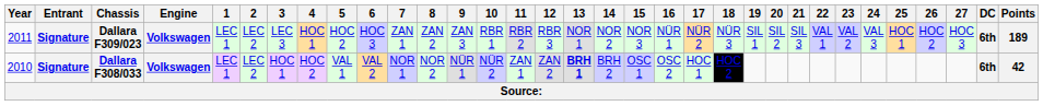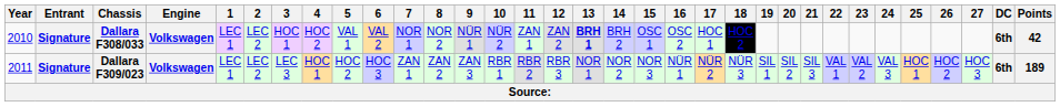 <table class="wikitable" style="text-align:center; font-size:90%">
 <tr>
 <th>Year</th>
 <th>Entrant</th>
 <th>Chassis</th>
 <th>Engine</th>
 <th>1</th>
 <th>2</th>
 <th>3</th>
 <th>4</th>
 <th>5</th>
 <th>6</th>
 <th>7</th>
 <th>8</th>
 <th>9</th>
 <th>10</th>
 <th>11</th>
 <th>12</th>
 <th>13</th>
 <th>14</th>
 <th>15</th>
 <th>16</th>
 <th>17</th>
 <th>18</th>
 <th>19</th>
 <th>20</th>
 <th>21</th>
 <th>22</th>
 <th>23</th>
 <th>24</th>
 <th>25</th>
 <th>26</th>
 <th>27</th>
 <th>DC</th>
 <th>Points</th>
 </tr>
 <tr>
+<td><a href='#'>2010</a></td>
+<th><a href='#'>Signature</a></th>
+<th><a href='#'>Dallara</a> F308/033</th>
+<th><a href='#'>Volkswagen</a></th>
+<td style="background:#EFCFFF;"><a href='#'>LEC<br>1</a><br></td>
+<td style="background:#DFFFDF;"><a href='#'>LEC<br>2</a><br></td>
+<td style="background:#EFCFFF;"><a href='#'>HOC<br>1</a><br></td>
+<td style="background:#EFCFFF;"><a href='#'>HOC<br>2</a><br></td>
+<td style="background:#DFFFDF;"><a href='#'>VAL<br>1</a><br></td>
+<td style="background:#FFDF9F;"><a href='#'>VAL<br>2</a><br></td>
+<td style="background:#CFCFFF;"><a href='#'>NOR<br>1</a><br></td>
+<td style="background:#DFFFDF;"><a href='#'>NOR<br>2</a><br></td>
+<td style="background:#DFDFDF;"><a href='#'>NÜR<br>1</a><br></td>
+<td style="background:#CFCFFF;"><a href='#'>NÜR<br>2</a><br></td>
+<td style="background:#DFFFDF;"><a href='#'>ZAN<br>1</a><br></td>
+<td style="background:#DFDFDF;"><a href='#'>ZAN<br>2</a><br></td>
+<td style="background:#DFDFDF;"><strong><a href='#'>BRH<br>1</a></strong><br></td>
+<td style="background:#CFCFFF;"><a href='#'>BRH<br>2</a><br></td>
+<td style="background:#CFCFFF;"><a href='#'>OSC<br>1</a><br></td>
+<td style="background:#DFFFDF;"><a href='#'>OSC<br>2</a><br></td>
+<td style="background:#DFFFDF;"><a href='#'>HOC<br>1</a><br></td>
+<td style="background:#000000; color:#ffffff"><a href='#'><span>HOC<br>2</span></a><br></td>
+<td></td>
+<td></td>
+<td></td>
+<td></td>
+<td></td>
+<td></td>
+<td></td>
+<td></td>
+<td></td>
+<th>6th</th>
+<th>42</th>
+</tr>
+<tr>
 <td><a href='#'>2011</a></td>
 <th><a href='#'>Signature</a></th>
 <th>Dallara F309/023</th>
 <th><a href='#'>Volkswagen</a></th>
 <td style="background:#DFFFDF;"><a href='#'>LEC<br>1</a><br></td>
 <td style="background:#DFFFDF;"><a href='#'>LEC<br>2</a><br></td>
 <td style="background:#DFFFDF;"><a href='#'>LEC<br>3</a><br></td>
 <td style="background:#FFDF9F;"><a href='#'>HOC<br>1</a><br></td>
 <td style="background:#DFFFDF;"><a href='#'>HOC<br>2</a><br></td>
 <td style="background:#CFCFFF;"><a href='#'>HOC<br>3</a><br></td>
 <td style="background:#DFFFDF;"><a href='#'>ZAN<br>1</a><br></td>
 <td style="background:#DFFFDF;"><a href='#'>ZAN<br>2</a><br></td>
 <td style="background:#DFFFDF;"><a href='#'>ZAN<br>3</a><br></td>
 <td style="background:#DFFFDF;"><a href='#'>RBR<br>1</a><br></td>
 <td style="background:#DFDFDF;"><a href='#'>RBR<br>2</a><br></td>
 <td style="background:#DFFFDF;"><a href='#'>RBR<br>3</a><br></td>
 <td style="background:#DFDFDF;"><a href='#'>NOR<br>1</a><br></td>
 <td style="background:#DFFFDF;"><a href='#'>NOR<br>2</a><br></td>
 <td style="background:#DFFFDF;"><a href='#'>NOR<br>3</a><br></td>
 <td style="background:#DFFFDF;"><a href='#'>NÜR<br>1</a><br></td>
 <td style="background:#FFDF9F;"><a href='#'>NÜR<br>2</a><br></td>
 <td style="background:#DFFFDF;"><a href='#'>NÜR<br>3</a><br></td>
 <td style="background:#DFFFDF;"><a href='#'>SIL<br>1</a><br></td>
 <td style="background:#DFFFDF;"><a href='#'>SIL<br>2</a><br></td>
 <td style="background:#DFFFDF;"><a href='#'>SIL<br>3</a><br></td>
 <td style="background:#CFCFFF;"><a href='#'>VAL<br>1</a><br></td>
 <td style="background:#CFCFFF;"><a href='#'>VAL<br>2</a><br></td>
 <td style="background:#DFFFDF;"><a href='#'>VAL<br>3</a><br></td>
 <td style="background:#FFDF9F;"><a href='#'>HOC<br>1</a><br></td>
 <td style="background:#CFCFFF;"><a href='#'>HOC<br>2</a><br></td>
 <td style="background:#DFFFDF;"><a href='#'>HOC<br>3</a><br></td>
 <th>6th</th>
 <th>189</th>
 </tr>
 <tr>
-<td><a href='#'>2010</a></td>
-<th><a href='#'>Signature</a></th>
-<th><a href='#'>Dallara</a> F308/033</th>
-<th><a href='#'>Volkswagen</a></th>
-<td style="background:#EFCFFF;"><a href='#'>LEC<br>1</a><br></td>
-<td style="background:#DFFFDF;"><a href='#'>LEC<br>2</a><br></td>
-<td style="background:#EFCFFF;"><a href='#'>HOC<br>1</a><br></td>
-<td style="background:#EFCFFF;"><a href='#'>HOC<br>2</a><br></td>
-<td style="background:#DFFFDF;"><a href='#'>VAL<br>1</a><br></td>
-<td style="background:#FFDF9F;"><a href='#'>VAL<br>2</a><br></td>
-<td style="background:#CFCFFF;"><a href='#'>NOR<br>1</a><br></td>
-<td style="background:#DFFFDF;"><a href='#'>NOR<br>2</a><br></td>
-<td style="background:#DFDFDF;"><a href='#'>NÜR<br>1</a><br></td>
-<td style="background:#CFCFFF;"><a href='#'>NÜR<br>2</a><br></td>
-<td style="background:#DFFFDF;"><a href='#'>ZAN<br>1</a><br></td>
-<td style="background:#DFDFDF;"><a href='#'>ZAN<br>2</a><br></td>
-<td style="background:#DFDFDF;"><strong><a href='#'>BRH<br>1</a></strong><br></td>
-<td style="background:#CFCFFF;"><a href='#'>BRH<br>2</a><br></td>
-<td style="background:#CFCFFF;"><a href='#'>OSC<br>1</a><br></td>
-<td style="background:#DFFFDF;"><a href='#'>OSC<br>2</a><br></td>
-<td style="background:#DFFFDF;"><a href='#'>HOC<br>1</a><br></td>
-<td style="background:#000000; color:#ffffff"><a href='#'><span>HOC<br>2</span></a><br></td>
-<td></td>
-<td></td>
-<td></td>
-<td></td>
-<td></td>
-<td></td>
-<td></td>
-<td></td>
-<td></td>
-<th>6th</th>
-<th>42</th>
-</tr>
-<tr>
 <th colspan="33">Source:</th>
 </tr>
 </table>
